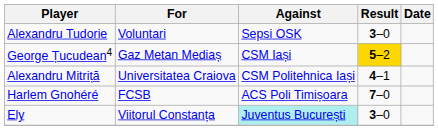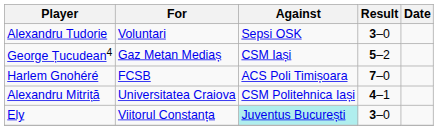 <table class="wikitable sortable">
 <tr>
 <th>Player</th>
 <th>For</th>
 <th>Against</th>
 <th style="text-align:center">Result</th>
 <th>Date</th>
 </tr>
 <tr>
 <td> <a href='#'>Alexandru Tudorie</a></td>
 <td><a href='#'>Voluntari</a></td>
 <td><a href='#'>Sepsi OSK</a></td>
 <td style="text-align:center;"><strong>3</strong>–0</td>
 <td></td>
 </tr>
 <tr>
 <td> <a href='#'>George Țucudean</a><sup>4</sup></td>
 <td><a href='#'>Gaz Metan Mediaș</a></td>
 <td><a href='#'>CSM Iași</a></td>
-<td style="background: gold; text-align:center;"><strong>5</strong>–2</td>
+<td style="text-align:center;"><strong>5</strong>–2</td>
+<td></td>
+</tr>
+<tr>
+<td> <a href='#'>Harlem Gnohéré</a></td>
+<td><a href='#'>FCSB</a></td>
+<td><a href='#'>ACS Poli Timișoara</a></td>
+<td style="text-align:center;"><strong>7</strong>–0</td>
 <td></td>
 </tr>
 <tr>
 <td> <a href='#'>Alexandru Mitriță</a></td>
 <td><a href='#'>Universitatea Craiova</a></td>
 <td><a href='#'>CSM Politehnica Iași</a></td>
 <td style="text-align:center;"><strong>4</strong>–1</td>
-<td></td>
-</tr>
-<tr>
-<td> <a href='#'>Harlem Gnohéré</a></td>
-<td><a href='#'>FCSB</a></td>
-<td><a href='#'>ACS Poli Timișoara</a></td>
-<td style="text-align:center;"><strong>7</strong>–0</td>
 <td></td>
 </tr>
 <tr>
 <td> <a href='#'>Ely</a></td>
 <td><a href='#'>Viitorul Constanța</a></td>
 <td style="background: paleturquoise;"><a href='#'>Juventus București</a></td>
 <td style="text-align:center;"><strong>3</strong>–0</td>
 <td></td>
 </tr>
 <tr>
 </tr>
 </table>
